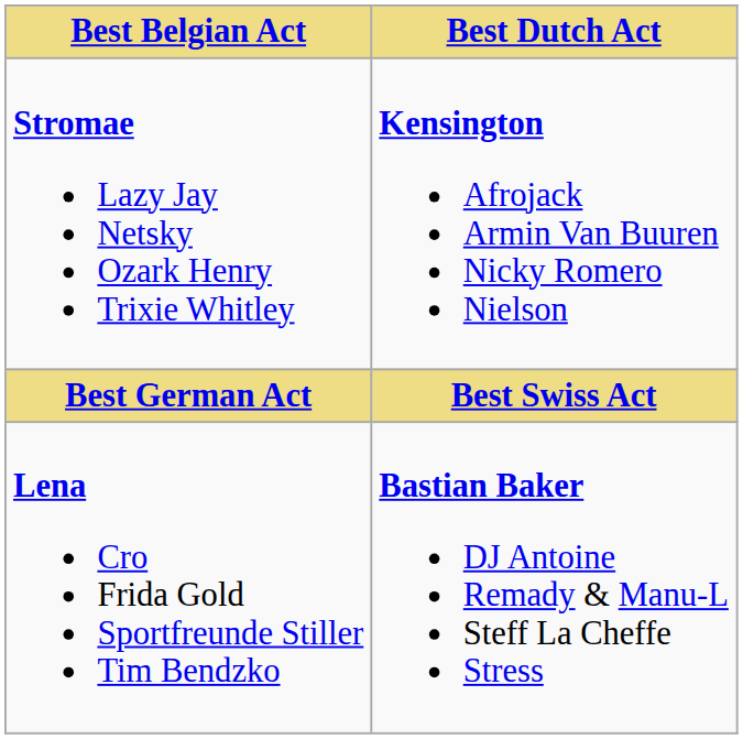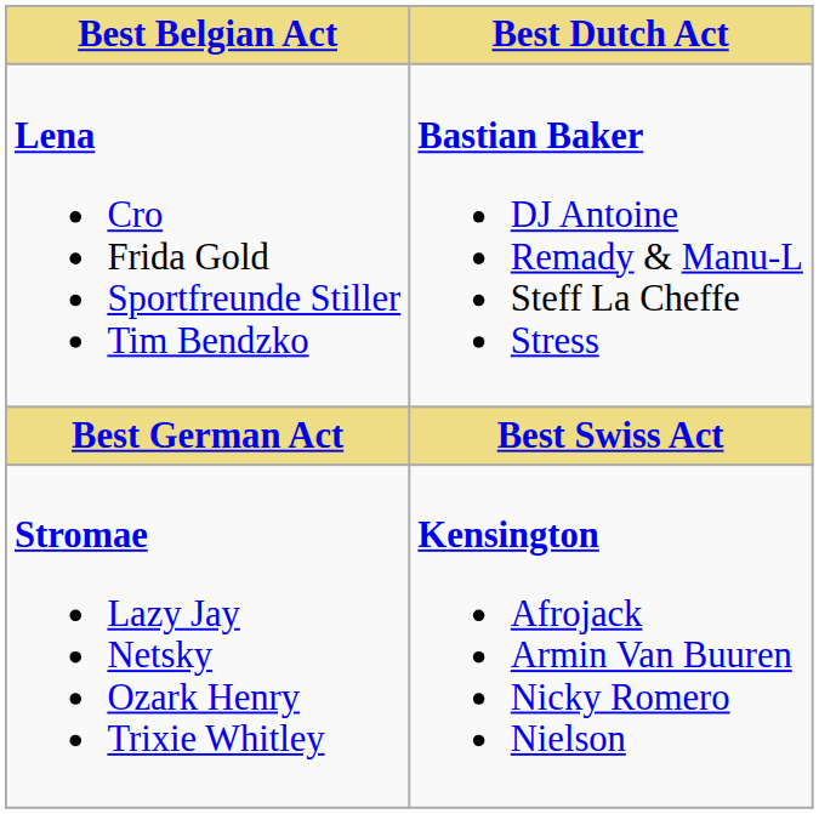 <table class=wikitable style="width=100%">
 <tr>
 <th style="background:#EEDD85; width=50%"><a href='#'>Best Belgian Act</a></th>
 <th style="background:#EEDD85; width=50%"><a href='#'>Best Dutch Act</a></th>
 </tr>
 <tr>
-<td valign="top"><br><strong><a href='#'>Stromae</a></strong><ul><li><a href='#'>Lazy Jay</a></li><li><a href='#'>Netsky</a></li><li><a href='#'>Ozark Henry</a></li><li><a href='#'>Trixie Whitley</a></li></ul></td>
-<td valign="top"><br><strong><a href='#'>Kensington</a></strong><ul><li><a href='#'>Afrojack</a></li><li><a href='#'>Armin Van Buuren</a></li><li><a href='#'>Nicky Romero</a></li><li><a href='#'>Nielson</a></li></ul></td>
+<td valign="top"><br><strong><a href='#'>Lena</a></strong><ul><li><a href='#'>Cro</a></li><li>Frida Gold</li><li><a href='#'>Sportfreunde Stiller</a></li><li><a href='#'>Tim Bendzko</a></li></ul></td>
+<td valign="top"><br><strong><a href='#'>Bastian Baker</a></strong><ul><li><a href='#'>DJ Antoine</a></li><li><a href='#'>Remady</a> & <a href='#'>Manu-L</a></li><li>Steff La Cheffe</li><li><a href='#'>Stress</a></li></ul></td>
 </tr>
 <tr>
 <th style="background:#EEDD85; width=50%"><a href='#'>Best German Act</a></th>
 <th style="background:#EEDD85; width=50%"><a href='#'>Best Swiss Act</a></th>
 </tr>
 <tr>
-<td valign="top"><br><strong><a href='#'>Lena</a></strong><ul><li><a href='#'>Cro</a></li><li>Frida Gold</li><li><a href='#'>Sportfreunde Stiller</a></li><li><a href='#'>Tim Bendzko</a></li></ul></td>
-<td valign="top"><br><strong><a href='#'>Bastian Baker</a></strong><ul><li><a href='#'>DJ Antoine</a></li><li><a href='#'>Remady</a> & <a href='#'>Manu-L</a></li><li>Steff La Cheffe</li><li><a href='#'>Stress</a></li></ul></td>
+<td valign="top"><br><strong><a href='#'>Stromae</a></strong><ul><li><a href='#'>Lazy Jay</a></li><li><a href='#'>Netsky</a></li><li><a href='#'>Ozark Henry</a></li><li><a href='#'>Trixie Whitley</a></li></ul></td>
+<td valign="top"><br><strong><a href='#'>Kensington</a></strong><ul><li><a href='#'>Afrojack</a></li><li><a href='#'>Armin Van Buuren</a></li><li><a href='#'>Nicky Romero</a></li><li><a href='#'>Nielson</a></li></ul></td>
 </tr>
 </table>
